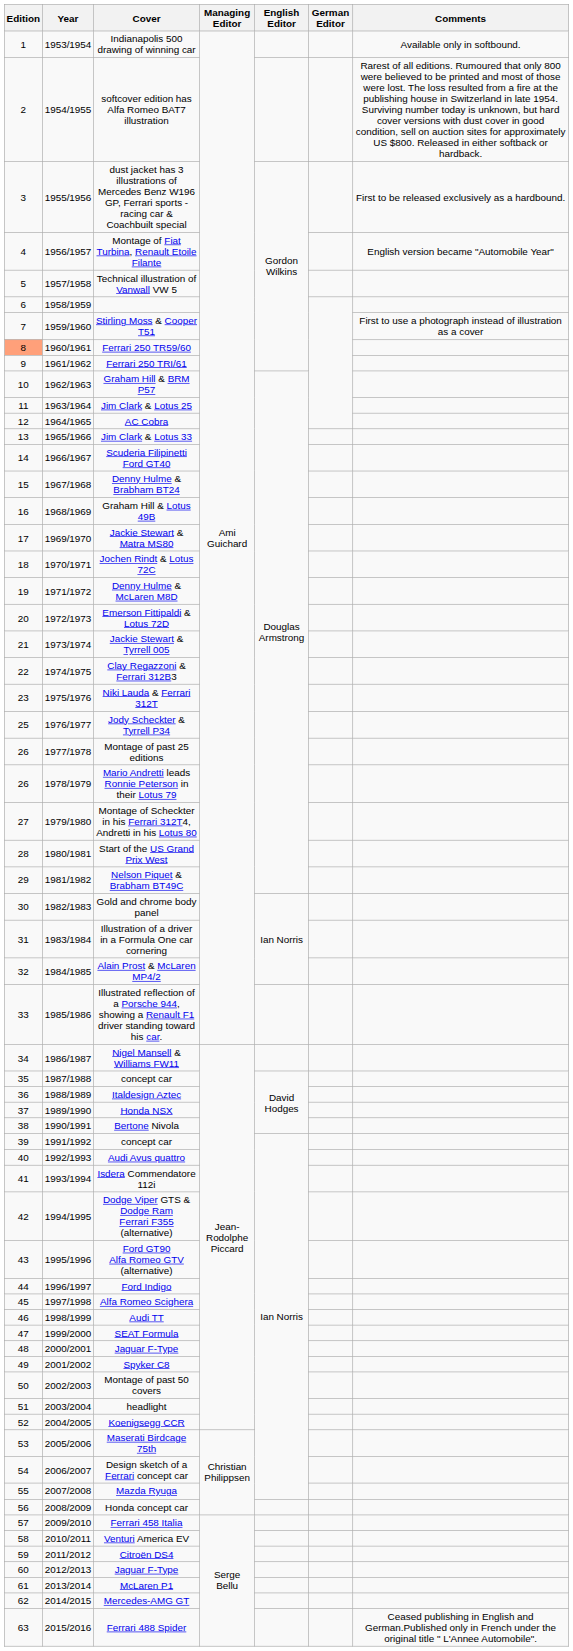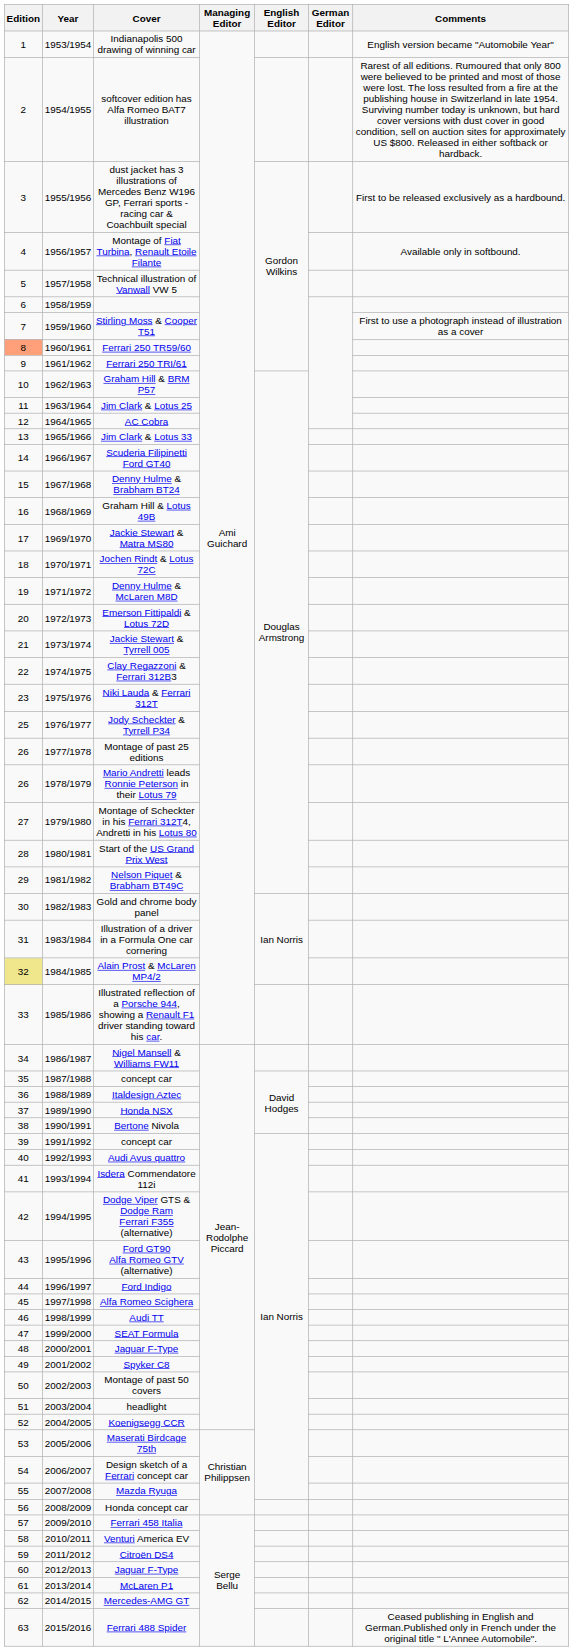 <table class="wikitable" style="text-align:center; font-size:95%">
 <tr>
 <th>Edition</th>
 <th>Year</th>
 <th>Cover</th>
 <th>Managing Editor</th>
 <th>English Editor</th>
 <th>German Editor</th>
 <th>Comments</th>
 </tr>
 <tr>
 <td>1</td>
 <td>1953/1954</td>
 <td>Indianapolis 500 drawing of winning car</td>
 <td rowspan="33">Ami Guichard</td>
 <td></td>
 <td></td>
-<td>Available only in softbound.</td>
+<td>English version became "Automobile Year"</td>
 </tr>
 <tr>
 <td>2</td>
 <td>1954/1955</td>
 <td>softcover edition has Alfa Romeo BAT7 illustration</td>
 <td></td>
 <td></td>
 <td>Rarest of all editions. Rumoured that only 800 were believed to be printed and most of those were lost. The loss resulted from a fire at the publishing house in Switzerland in late 1954. Surviving number today is unknown, but hard cover versions with dust cover in good condition, sell on auction sites for approximately US $800. Released in either softback or hardback.</td>
 </tr>
 <tr>
 <td>3</td>
 <td>1955/1956</td>
 <td>dust jacket has 3 illustrations of Mercedes Benz W196 GP, Ferrari sports -racing car & Coachbuilt special</td>
 <td rowspan="7">Gordon Wilkins</td>
 <td></td>
 <td>First to be released exclusively as a hardbound.</td>
 </tr>
 <tr>
 <td>4</td>
 <td>1956/1957</td>
 <td>Montage of <a href='#'>Fiat Turbina</a>, <a href='#'>Renault Etoile Filante</a></td>
 <td></td>
-<td>English version became "Automobile Year"</td>
+<td>Available only in softbound.</td>
 </tr>
 <tr>
 <td>5</td>
 <td>1957/1958</td>
 <td>Technical illustration of <a href='#'>Vanwall</a> VW 5</td>
 <td></td>
 <td></td>
 </tr>
 <tr>
 <td>6</td>
 <td>1958/1959</td>
 <td></td>
 <td rowspan="7"></td>
 <td></td>
 </tr>
 <tr>
 <td>7</td>
 <td>1959/1960</td>
 <td><a href='#'>Stirling Moss</a> & <a href='#'>Cooper T51</a></td>
 <td>First to use a photograph instead of illustration as a cover</td>
 </tr>
 <tr>
 <td style="background: lightsalmon;">8</td>
 <td>1960/1961</td>
 <td><a href='#'>Ferrari 250 TR59/60</a></td>
 <td></td>
 </tr>
 <tr>
 <td>9</td>
 <td>1961/1962</td>
 <td><a href='#'>Ferrari 250 TRI/61</a></td>
 <td></td>
 </tr>
 <tr>
 <td>10</td>
 <td>1962/1963</td>
 <td><a href='#'>Graham Hill</a> & <a href='#'>BRM P57</a></td>
 <td rowspan="20">Douglas Armstrong</td>
 <td></td>
 </tr>
 <tr>
 <td>11</td>
 <td>1963/1964</td>
 <td><a href='#'>Jim Clark</a> & <a href='#'>Lotus 25</a></td>
 <td></td>
 </tr>
 <tr>
 <td>12</td>
 <td>1964/1965</td>
 <td><a href='#'>AC Cobra</a></td>
 <td></td>
 </tr>
 <tr>
 <td>13</td>
 <td>1965/1966</td>
 <td><a href='#'>Jim Clark</a> & <a href='#'>Lotus 33</a></td>
 <td></td>
 <td></td>
 </tr>
 <tr>
 <td>14</td>
 <td>1966/1967</td>
 <td><a href='#'>Scuderia Filipinetti</a> <a href='#'>Ford GT40</a></td>
 <td></td>
 <td></td>
 </tr>
 <tr>
 <td>15</td>
 <td>1967/1968</td>
 <td><a href='#'>Denny Hulme</a> & <a href='#'>Brabham BT24</a></td>
 <td></td>
 <td></td>
 </tr>
 <tr>
 <td>16</td>
 <td>1968/1969</td>
 <td>Graham Hill & <a href='#'>Lotus 49B</a></td>
 <td></td>
 <td></td>
 </tr>
 <tr>
 <td>17</td>
 <td>1969/1970</td>
 <td><a href='#'>Jackie Stewart</a> & <a href='#'>Matra MS80</a></td>
 <td></td>
 <td></td>
 </tr>
 <tr>
 <td>18</td>
 <td>1970/1971</td>
 <td><a href='#'>Jochen Rindt</a> & <a href='#'>Lotus 72C</a></td>
 <td></td>
 <td></td>
 </tr>
 <tr>
 <td>19</td>
 <td>1971/1972</td>
 <td><a href='#'>Denny Hulme</a> & <a href='#'>McLaren M8D</a></td>
 <td></td>
 <td></td>
 </tr>
 <tr>
 <td>20</td>
 <td>1972/1973</td>
 <td><a href='#'>Emerson Fittipaldi</a> & <a href='#'>Lotus 72D</a></td>
 <td></td>
 <td></td>
 </tr>
 <tr>
 <td>21</td>
 <td>1973/1974</td>
 <td><a href='#'>Jackie Stewart</a> & <a href='#'>Tyrrell 005</a></td>
 <td></td>
 <td></td>
 </tr>
 <tr>
 <td>22</td>
 <td>1974/1975</td>
 <td><a href='#'>Clay Regazzoni</a> & <a href='#'>Ferrari 312B</a>3</td>
 <td></td>
 <td></td>
 </tr>
 <tr>
 <td>23</td>
 <td>1975/1976</td>
 <td><a href='#'>Niki Lauda</a> & <a href='#'>Ferrari 312T</a></td>
 <td></td>
 <td></td>
 </tr>
 <tr>
 <td>25</td>
 <td>1976/1977</td>
 <td><a href='#'>Jody Scheckter</a> & <a href='#'>Tyrrell P34</a></td>
 <td></td>
 <td></td>
 </tr>
 <tr>
 <td>26</td>
 <td>1977/1978</td>
 <td>Montage of past 25 editions</td>
 <td></td>
 <td></td>
 </tr>
 <tr>
 <td>26</td>
 <td>1978/1979</td>
 <td><a href='#'>Mario Andretti</a> leads <a href='#'>Ronnie Peterson</a> in their <a href='#'>Lotus 79</a></td>
 <td></td>
 <td></td>
 </tr>
 <tr>
 <td>27</td>
 <td>1979/1980</td>
 <td>Montage of Scheckter in his <a href='#'>Ferrari 312T</a>4, Andretti in his <a href='#'>Lotus 80</a></td>
 <td></td>
 <td></td>
 </tr>
 <tr>
 <td>28</td>
 <td>1980/1981</td>
 <td>Start of the <a href='#'>US Grand Prix West</a></td>
 <td></td>
 <td></td>
 </tr>
 <tr>
 <td>29</td>
 <td>1981/1982</td>
 <td><a href='#'>Nelson Piquet</a> & <a href='#'>Brabham BT49C</a></td>
 <td></td>
 <td></td>
 </tr>
 <tr>
 <td>30</td>
 <td>1982/1983</td>
 <td>Gold and chrome body panel</td>
 <td rowspan="3">Ian Norris</td>
 <td></td>
 <td></td>
 </tr>
 <tr>
 <td>31</td>
 <td>1983/1984</td>
 <td>Illustration of a driver in a Formula One car cornering</td>
 <td></td>
 <td></td>
 </tr>
 <tr>
-<td>32</td>
+<td style="background: khaki;">32</td>
 <td>1984/1985</td>
 <td><a href='#'>Alain Prost</a> & <a href='#'>McLaren MP4/2</a></td>
 <td></td>
 <td></td>
 </tr>
 <tr>
 <td>33</td>
 <td>1985/1986</td>
 <td>Illustrated reflection of a <a href='#'>Porsche 944</a>, showing a <a href='#'>Renault F1</a> driver standing toward his <a href='#'>car</a>.</td>
 <td></td>
 <td></td>
 <td></td>
 </tr>
 <tr>
 <td>34</td>
 <td>1986/1987</td>
 <td><a href='#'>Nigel Mansell</a> & <a href='#'>Williams FW11</a></td>
 <td rowspan="19">Jean-Rodolphe Piccard</td>
 <td></td>
 <td></td>
 <td></td>
 </tr>
 <tr>
 <td>35</td>
 <td>1987/1988</td>
 <td>concept car</td>
 <td rowspan="4">David Hodges</td>
 <td></td>
 <td></td>
 </tr>
 <tr>
 <td>36</td>
 <td>1988/1989</td>
 <td><a href='#'>Italdesign Aztec</a></td>
 <td></td>
 <td></td>
 </tr>
 <tr>
 <td>37</td>
 <td>1989/1990</td>
 <td><a href='#'>Honda NSX</a></td>
 <td></td>
 <td></td>
 </tr>
 <tr>
 <td>38</td>
 <td>1990/1991</td>
 <td><a href='#'>Bertone</a> Nivola</td>
 <td></td>
 <td></td>
 </tr>
 <tr>
 <td>39</td>
 <td>1991/1992</td>
 <td>concept car</td>
 <td rowspan="17">Ian Norris</td>
 <td></td>
 <td></td>
 </tr>
 <tr>
 <td>40</td>
 <td>1992/1993</td>
 <td><a href='#'>Audi Avus quattro</a></td>
 <td></td>
 <td></td>
 </tr>
 <tr>
 <td>41</td>
 <td>1993/1994</td>
 <td><a href='#'>Isdera</a> Commendatore 112i</td>
 <td></td>
 <td></td>
 </tr>
 <tr>
 <td>42</td>
 <td>1994/1995</td>
 <td><a href='#'>Dodge Viper</a> GTS & <a href='#'>Dodge Ram</a><br><a href='#'>Ferrari F355</a> (alternative)</td>
 <td></td>
 <td></td>
 </tr>
 <tr>
 <td>43</td>
 <td>1995/1996</td>
 <td><a href='#'>Ford GT90</a><br><a href='#'>Alfa Romeo GTV</a> (alternative)</td>
 <td></td>
 <td></td>
 </tr>
 <tr>
 <td>44</td>
 <td>1996/1997</td>
 <td><a href='#'>Ford Indigo</a></td>
 <td></td>
 <td></td>
 </tr>
 <tr>
 <td>45</td>
 <td>1997/1998</td>
 <td><a href='#'>Alfa Romeo Scighera</a></td>
 <td></td>
 <td></td>
 </tr>
 <tr>
 <td>46</td>
 <td>1998/1999</td>
 <td><a href='#'>Audi TT</a></td>
 <td></td>
 <td></td>
 </tr>
 <tr>
 <td>47</td>
 <td>1999/2000</td>
 <td><a href='#'>SEAT Formula</a></td>
 <td></td>
 <td></td>
 </tr>
 <tr>
 <td>48</td>
 <td>2000/2001</td>
 <td><a href='#'>Jaguar F-Type</a></td>
 <td></td>
 <td></td>
 </tr>
 <tr>
 <td>49</td>
 <td>2001/2002</td>
 <td><a href='#'>Spyker C8</a></td>
 <td></td>
 <td></td>
 </tr>
 <tr>
 <td>50</td>
 <td>2002/2003</td>
 <td>Montage of past 50 covers</td>
 <td></td>
 <td></td>
 </tr>
 <tr>
 <td>51</td>
 <td>2003/2004</td>
 <td>headlight</td>
 <td></td>
 <td></td>
 </tr>
 <tr>
 <td>52</td>
 <td>2004/2005</td>
 <td><a href='#'>Koenigsegg CCR</a></td>
 <td></td>
 <td></td>
 </tr>
 <tr>
 <td>53</td>
 <td>2005/2006</td>
 <td><a href='#'>Maserati Birdcage 75th</a></td>
 <td rowspan="4">Christian Philippsen</td>
 <td></td>
 <td></td>
 </tr>
 <tr>
 <td>54</td>
 <td>2006/2007</td>
 <td>Design sketch of a <a href='#'>Ferrari</a> concept car</td>
 <td></td>
 <td></td>
 </tr>
 <tr>
 <td>55</td>
 <td>2007/2008</td>
 <td><a href='#'>Mazda Ryuga</a></td>
 <td></td>
 <td></td>
 </tr>
 <tr>
 <td>56</td>
 <td>2008/2009</td>
 <td>Honda concept car</td>
 <td></td>
 <td></td>
 <td></td>
 </tr>
 <tr>
 <td>57</td>
 <td>2009/2010</td>
 <td><a href='#'>Ferrari 458 Italia</a></td>
 <td rowspan="7">Serge Bellu</td>
 <td></td>
 <td></td>
 <td></td>
 </tr>
 <tr>
 <td>58</td>
 <td>2010/2011</td>
 <td><a href='#'>Venturi</a> America EV</td>
 <td></td>
 <td></td>
 <td></td>
 </tr>
 <tr>
 <td>59</td>
 <td>2011/2012</td>
 <td><a href='#'>Citroën DS4</a></td>
 <td></td>
 <td></td>
 <td></td>
 </tr>
 <tr>
 <td>60</td>
 <td>2012/2013</td>
 <td><a href='#'>Jaguar F-Type</a></td>
 <td></td>
 <td></td>
 <td></td>
 </tr>
 <tr>
 <td>61</td>
 <td>2013/2014</td>
 <td><a href='#'>McLaren P1</a></td>
 <td></td>
 <td></td>
 <td></td>
 </tr>
 <tr>
 <td>62</td>
 <td>2014/2015</td>
 <td><a href='#'>Mercedes-AMG GT</a></td>
 <td></td>
 <td></td>
 <td></td>
 </tr>
 <tr>
 <td>63</td>
 <td>2015/2016</td>
 <td><a href='#'>Ferrari 488 Spider</a></td>
 <td></td>
 <td></td>
 <td>Ceased publishing in English and German.Published only in French under the original title " L'Annee Automobile".</td>
 </tr>
 </table>
